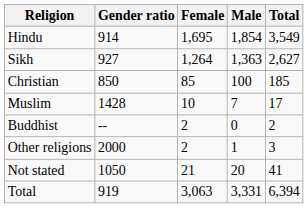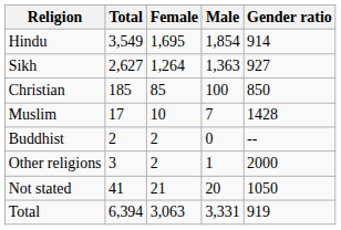 <table class="wikitable sortable">
 <tr>
 <th>Religion</th>
-<th>Gender ratio</th>
+<th>Total</th>
 <th>Female</th>
 <th>Male</th>
-<th>Total</th>
+<th>Gender ratio</th>
 </tr>
 <tr>
 <td>Hindu</td>
-<td>914</td>
+<td>3,549</td>
 <td>1,695</td>
 <td>1,854</td>
-<td>3,549</td>
+<td>914</td>
 </tr>
 <tr>
 <td>Sikh</td>
-<td>927</td>
+<td>2,627</td>
 <td>1,264</td>
 <td>1,363</td>
-<td>2,627</td>
+<td>927</td>
 </tr>
 <tr>
 <td>Christian</td>
-<td>850</td>
+<td>185</td>
 <td>85</td>
 <td>100</td>
-<td>185</td>
+<td>850</td>
 </tr>
 <tr>
 <td>Muslim</td>
-<td>1428</td>
+<td>17</td>
 <td>10</td>
 <td>7</td>
-<td>17</td>
+<td>1428</td>
 </tr>
 <tr>
 <td>Buddhist</td>
-<td>--</td>
+<td>2</td>
 <td>2</td>
 <td>0</td>
-<td>2</td>
+<td>--</td>
 </tr>
 <tr>
 <td>Other religions</td>
-<td>2000</td>
+<td>3</td>
 <td>2</td>
 <td>1</td>
-<td>3</td>
+<td>2000</td>
 </tr>
 <tr>
 <td>Not stated</td>
-<td>1050</td>
+<td>41</td>
 <td>21</td>
 <td>20</td>
-<td>41</td>
+<td>1050</td>
 </tr>
 <tr>
 <td>Total</td>
-<td>919</td>
+<td>6,394</td>
 <td>3,063</td>
 <td>3,331</td>
-<td>6,394</td>
+<td>919</td>
 </tr>
 </table>
